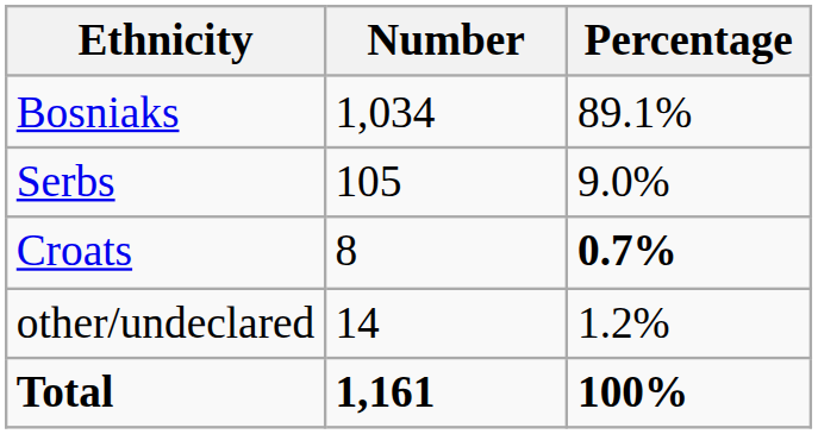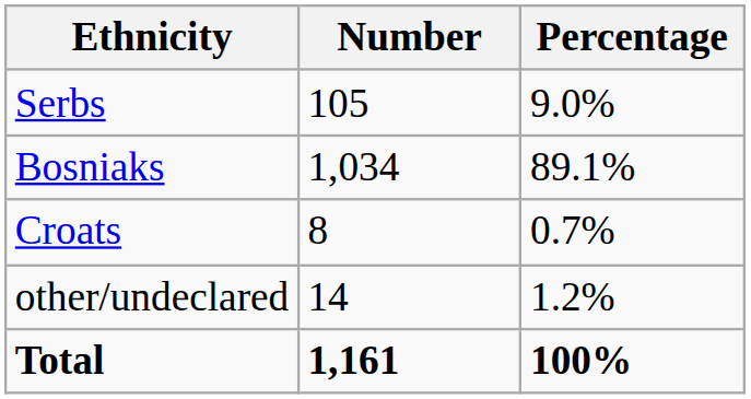 <table class="wikitable">
 <tr>
 <th width="100px">Ethnicity</th>
 <th width="80px">Number</th>
 <th width="80px">Percentage</th>
 </tr>
 <tr>
+<td><a href='#'>Serbs</a></td>
+<td>105</td>
+<td>9.0%</td>
+</tr>
+<tr>
 <td><a href='#'>Bosniaks</a></td>
 <td>1,034</td>
 <td>89.1%</td>
 </tr>
 <tr>
-<td><a href='#'>Serbs</a></td>
-<td>105</td>
-<td>9.0%</td>
-</tr>
-<tr>
 <td><a href='#'>Croats</a></td>
 <td>8</td>
-<td><strong>0.7%</strong></td>
+<td>0.7%</td>
 </tr>
 <tr>
 <td>other/undeclared</td>
 <td>14</td>
 <td>1.2%</td>
 </tr>
 <tr>
 <td><strong>Total</strong></td>
 <td><strong>1,161</strong></td>
 <td><strong>100%</strong></td>
 </tr>
 </table>
